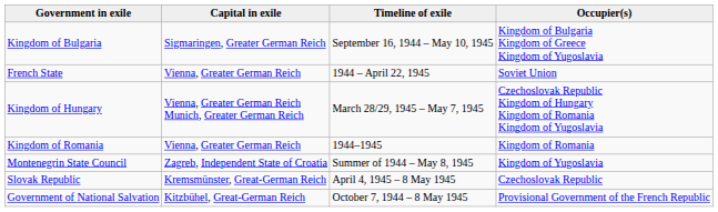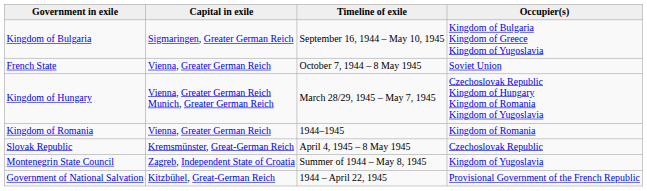 <table class="wikitable sortable">
 <tr>
 <th style="background:#efefef;">Government in exile</th>
 <th style="background:#efefef;">Capital in exile</th>
 <th style="background:#efefef;">Timeline of exile</th>
 <th style="background:#efefef;">Occupier(s)</th>
 </tr>
 <tr>
 <td> <a href='#'>Kingdom of Bulgaria</a></td>
 <td> <a href='#'>Sigmaringen</a>, <a href='#'>Greater German Reich</a></td>
 <td>September 16, 1944 – May 10, 1945</td>
 <td> <a href='#'>Kingdom of Bulgaria</a><br> <a href='#'>Kingdom of Greece</a><br> <a href='#'>Kingdom of Yugoslavia</a></td>
 </tr>
 <tr>
 <td> <a href='#'>French State</a></td>
 <td> <a href='#'>Vienna</a>, <a href='#'>Greater German Reich</a></td>
-<td>1944 – April 22, 1945</td>
+<td>October 7, 1944 – 8 May 1945</td>
 <td> <a href='#'>Soviet Union</a></td>
 </tr>
 <tr>
 <td> <a href='#'>Kingdom of Hungary</a></td>
 <td> <a href='#'>Vienna</a>, <a href='#'>Greater German Reich</a><br> <a href='#'>Munich</a>, <a href='#'>Greater German Reich</a></td>
 <td>March 28/29, 1945 – May 7, 1945</td>
 <td> <a href='#'>Czechoslovak Republic</a><br> <a href='#'>Kingdom of Hungary</a><br> <a href='#'>Kingdom of Romania</a><br> <a href='#'>Kingdom of Yugoslavia</a></td>
 </tr>
 <tr>
 <td> <a href='#'>Kingdom of Romania</a></td>
 <td> <a href='#'>Vienna</a>, <a href='#'>Greater German Reich</a></td>
 <td>1944–1945</td>
 <td> <a href='#'>Kingdom of Romania</a></td>
 </tr>
 <tr>
+<td> <a href='#'>Slovak Republic</a></td>
+<td> <a href='#'>Kremsmünster</a>, <a href='#'>Great-German Reich</a></td>
+<td>April 4, 1945 – 8 May 1945</td>
+<td> <a href='#'>Czechoslovak Republic</a></td>
+</tr>
+<tr>
 <td> <a href='#'>Montenegrin State Council</a></td>
 <td> <a href='#'>Zagreb</a>, <a href='#'>Independent State of Croatia</a></td>
 <td>Summer of 1944 – May 8, 1945</td>
 <td> <a href='#'>Kingdom of Yugoslavia</a></td>
 </tr>
 <tr>
-<td> <a href='#'>Slovak Republic</a></td>
-<td> <a href='#'>Kremsmünster</a>, <a href='#'>Great-German Reich</a></td>
-<td>April 4, 1945 – 8 May 1945</td>
-<td> <a href='#'>Czechoslovak Republic</a></td>
-</tr>
-<tr>
 <td> <a href='#'>Government of National Salvation</a></td>
 <td> <a href='#'>Kitzbühel</a>, <a href='#'>Great-German Reich</a></td>
-<td>October 7, 1944 – 8 May 1945</td>
+<td>1944 – April 22, 1945</td>
 <td> <a href='#'>Provisional Government of the French Republic</a></td>
 </tr>
 </table>
